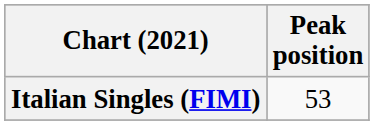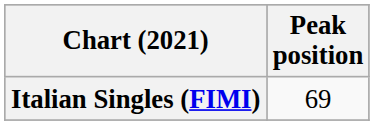 <table class="wikitable sortable plainrowheaders" style="text-align:center">
 <tr>
 <th scope="col">Chart (2021)</th>
 <th scope="col">Peak<br>position</th>
 </tr>
 <tr>
 <th scope="row">Italian Singles (<a href='#'>FIMI</a>)</th>
-<td>53</td>
+<td>69</td>
 </tr>
 </table>
